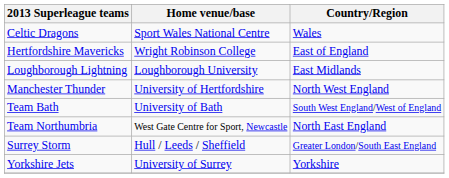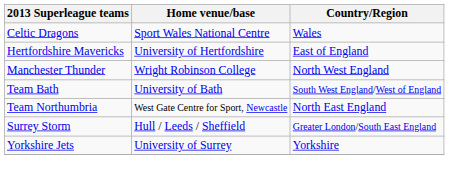 <table class="wikitable collapsible">
 <tr>
 <th>2013 Superleague teams</th>
 <th>Home venue/base</th>
 <th>Country/Region</th>
 </tr>
 <tr>
 <td><a href='#'>Celtic Dragons</a></td>
 <td><a href='#'>Sport Wales National Centre</a></td>
 <td><a href='#'>Wales</a></td>
 </tr>
 <tr>
 <td><a href='#'>Hertfordshire Mavericks</a></td>
-<td><a href='#'>Wright Robinson College</a></td>
+<td><a href='#'>University of Hertfordshire</a></td>
 <td><a href='#'>East of England</a></td>
 </tr>
 <tr>
-<td><a href='#'>Loughborough Lightning</a></td>
-<td><a href='#'>Loughborough University</a></td>
-<td><a href='#'>East Midlands</a></td>
-</tr>
-<tr>
 <td><a href='#'>Manchester Thunder</a></td>
-<td><a href='#'>University of Hertfordshire</a></td>
+<td><a href='#'>Wright Robinson College</a></td>
 <td><a href='#'>North West England</a></td>
 </tr>
 <tr>
 <td><a href='#'>Team Bath</a></td>
 <td><a href='#'>University of Bath</a></td>
 <td><small><a href='#'>South West England</a>/<a href='#'>West of England</a></small></td>
 </tr>
 <tr>
 <td><a href='#'>Team Northumbria</a></td>
 <td><small>West Gate Centre for Sport, <a href='#'>Newcastle</a></small></td>
 <td><a href='#'>North East England</a></td>
 </tr>
 <tr>
 <td><a href='#'>Surrey Storm</a></td>
 <td><a href='#'>Hull</a> / <a href='#'>Leeds</a> / <a href='#'>Sheffield</a></td>
 <td><small><a href='#'>Greater London</a>/<a href='#'>South East England</a></small></td>
 </tr>
 <tr>
 <td><a href='#'>Yorkshire Jets</a></td>
 <td><a href='#'>University of Surrey</a></td>
 <td><a href='#'>Yorkshire</a></td>
 </tr>
 <tr>
 </tr>
 </table>
